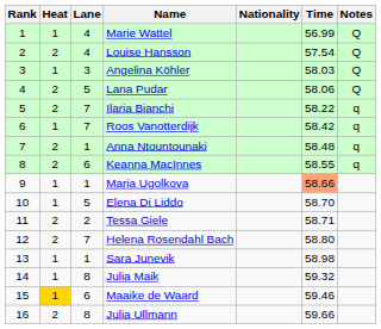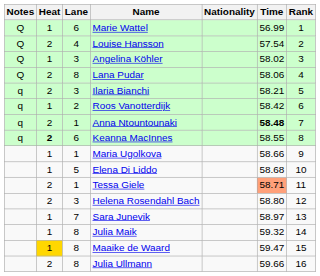 <table class="wikitable sortable" style="text-align:center">
 <tr>
-<th>Rank</th>
+<th>Notes</th>
 <th>Heat</th>
 <th>Lane</th>
 <th>Name</th>
 <th>Nationality</th>
 <th>Time</th>
-<th>Notes</th>
+<th>Rank</th>
 </tr>
 <tr bgcolor=ccffcc>
+<td>Q</td>
 <td>1</td>
-<td>1</td>
-<td>4</td>
+<td>6</td>
 <td align=left><a href='#'>Marie Wattel</a></td>
 <td align=left></td>
 <td>56.99</td>
-<td>Q</td>
+<td>1</td>
 </tr>
 <tr bgcolor=ccffcc>
-<td>2</td>
+<td>Q</td>
 <td>2</td>
 <td>4</td>
 <td align=left><a href='#'>Louise Hansson</a></td>
 <td align=left></td>
 <td>57.54</td>
-<td>Q</td>
+<td>2</td>
 </tr>
 <tr bgcolor=ccffcc>
-<td>3</td>
+<td>Q</td>
 <td>1</td>
 <td>3</td>
 <td align=left><a href='#'>Angelina Köhler</a></td>
 <td align=left></td>
-<td>58.03</td>
-<td>Q</td>
+<td>58.02</td>
+<td>3</td>
 </tr>
 <tr bgcolor=ccffcc>
-<td>4</td>
+<td>Q</td>
 <td>2</td>
-<td>5</td>
+<td>8</td>
 <td align=left><a href='#'>Lana Pudar</a></td>
 <td align=left></td>
 <td>58.06</td>
-<td>Q</td>
+<td>4</td>
 </tr>
 <tr bgcolor=ccffcc>
-<td>5</td>
+<td>q</td>
 <td>2</td>
-<td>7</td>
+<td>3</td>
 <td align=left><a href='#'>Ilaria Bianchi</a></td>
 <td align=left></td>
-<td>58.22</td>
-<td>q</td>
+<td>58.21</td>
+<td>5</td>
 </tr>
 <tr bgcolor=ccffcc>
-<td>6</td>
+<td>q</td>
 <td>1</td>
-<td>7</td>
+<td>2</td>
 <td align=left><a href='#'>Roos Vanotterdijk</a></td>
 <td align=left></td>
 <td>58.42</td>
-<td>q</td>
+<td>6</td>
 </tr>
 <tr bgcolor=ccffcc>
-<td>7</td>
+<td>q</td>
 <td>2</td>
 <td>1</td>
 <td align=left><a href='#'>Anna Ntountounaki</a></td>
 <td align=left></td>
-<td>58.48</td>
-<td>q</td>
+<td><strong>58.48</strong></td>
+<td>7</td>
 </tr>
 <tr bgcolor=ccffcc>
-<td>8</td>
-<td>2</td>
+<td>q</td>
+<td><strong>2</strong></td>
 <td>6</td>
 <td align=left><a href='#'>Keanna MacInnes</a></td>
 <td align=left></td>
 <td>58.55</td>
-<td>q</td>
+<td>8</td>
 </tr>
 <tr>
-<td>9</td>
+<td></td>
 <td>1</td>
 <td>1</td>
 <td align=left><a href='#'>Maria Ugolkova</a></td>
 <td align=left></td>
-<td style="background: lightsalmon;">58.66</td>
-<td></td>
+<td>58.66</td>
+<td>9</td>
 </tr>
 <tr>
-<td>10</td>
+<td></td>
 <td>1</td>
 <td>5</td>
 <td align=left><a href='#'>Elena Di Liddo</a></td>
 <td align=left></td>
-<td>58.70</td>
-<td></td>
+<td>58.68</td>
+<td>10</td>
 </tr>
 <tr>
-<td>11</td>
+<td></td>
 <td>2</td>
-<td>2</td>
+<td>1</td>
 <td align=left><a href='#'>Tessa Giele</a></td>
 <td align=left></td>
-<td>58.71</td>
-<td></td>
+<td style="background: lightsalmon;">58.71</td>
+<td>11</td>
 </tr>
 <tr>
-<td>12</td>
+<td></td>
 <td>2</td>
-<td>7</td>
+<td>3</td>
 <td align=left><a href='#'>Helena Rosendahl Bach</a></td>
 <td align=left></td>
 <td>58.80</td>
-<td></td>
+<td>12</td>
 </tr>
 <tr>
-<td>13</td>
+<td></td>
 <td>1</td>
-<td>1</td>
+<td>7</td>
 <td align=left><a href='#'>Sara Junevik</a></td>
 <td align=left></td>
-<td>58.98</td>
-<td></td>
+<td>58.97</td>
+<td>13</td>
 </tr>
 <tr>
-<td>14</td>
+<td></td>
 <td>1</td>
 <td>8</td>
 <td align=left><a href='#'>Julia Maik</a></td>
 <td align=left></td>
 <td>59.32</td>
-<td></td>
+<td>14</td>
 </tr>
 <tr>
-<td>15</td>
+<td></td>
 <td style="background: gold;">1</td>
-<td>6</td>
+<td>8</td>
 <td align=left><a href='#'>Maaike de Waard</a></td>
 <td align=left></td>
-<td>59.46</td>
-<td></td>
+<td>59.47</td>
+<td>15</td>
 </tr>
 <tr>
-<td>16</td>
+<td></td>
 <td>2</td>
 <td>8</td>
 <td align=left><a href='#'>Julia Ullmann</a></td>
 <td align=left></td>
 <td>59.66</td>
-<td></td>
+<td>16</td>
 </tr>
 </table>
